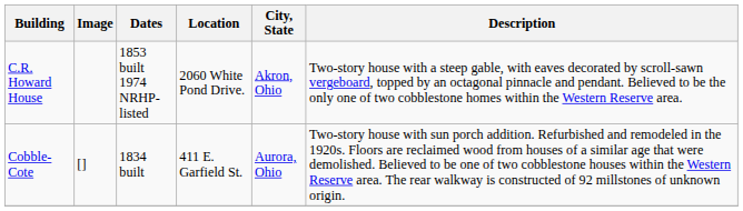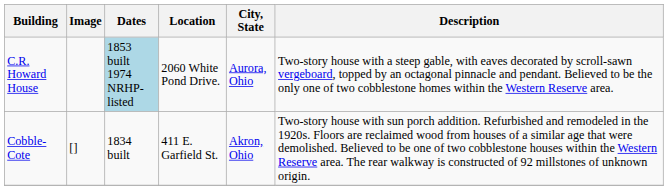 <table class="wikitable sortable">
 <tr>
 <th>Building</th>
 <th class="unsortable">Image</th>
 <th>Dates</th>
 <th>Location</th>
 <th>City, State</th>
 <th class="unsortable">Description</th>
 </tr>
 <tr>
 <td><a href='#'>C.R. Howard House</a></td>
 <td></td>
-<td>1853 built<br>1974 NRHP-listed</td>
+<td style="background: lightblue;">1853 built<br>1974 NRHP-listed</td>
 <td>2060 White Pond Drive.<br><small></small></td>
-<td><a href='#'>Akron, Ohio</a></td>
+<td><a href='#'>Aurora, Ohio</a></td>
 <td>Two-story house with a steep gable, with eaves decorated by scroll-sawn <a href='#'>vergeboard</a>, topped by an octagonal pinnacle and pendant. Believed to be the only one of two cobblestone homes within the <a href='#'>Western Reserve</a> area.</td>
 </tr>
 <tr>
 <td><a href='#'>Cobble-Cote</a></td>
 <td>[]</td>
 <td>1834 built<br></td>
 <td>411 E. Garfield St.<br><small></small></td>
-<td><a href='#'>Aurora, Ohio</a></td>
+<td><a href='#'>Akron, Ohio</a></td>
 <td>Two-story house with sun porch addition. Refurbished and remodeled in the 1920s. Floors are reclaimed wood from houses of a similar age that were demolished. Believed to be one of two cobblestone houses within the <a href='#'>Western Reserve</a> area. The rear walkway is constructed of 92 millstones of unknown origin.</td>
 </tr>
 <tr>
 </tr>
 </table>
